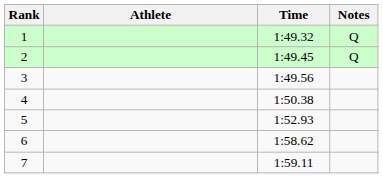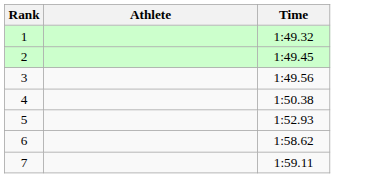 <table class="wikitable" style="text-align:center">
 <tr>
 <th width=40>Rank</th>
 <th width=250>Athlete</th>
 <th width=80>Time</th>
-<th width=50>Notes</th>
 </tr>
 <tr bgcolor=ccffcc>
 <td>1</td>
 <td align=left></td>
 <td>1:49.32</td>
-<td>Q</td>
 </tr>
 <tr bgcolor=ccffcc>
 <td>2</td>
 <td align=left></td>
 <td>1:49.45</td>
-<td>Q</td>
 </tr>
 <tr>
 <td>3</td>
 <td align=left></td>
 <td>1:49.56</td>
-<td></td>
 </tr>
 <tr>
 <td>4</td>
 <td align=left></td>
 <td>1:50.38</td>
-<td></td>
 </tr>
 <tr>
 <td>5</td>
 <td align=left></td>
 <td>1:52.93</td>
-<td></td>
 </tr>
 <tr>
 <td>6</td>
 <td align=left></td>
 <td>1:58.62</td>
-<td></td>
 </tr>
 <tr>
 <td>7</td>
 <td align=left></td>
 <td>1:59.11</td>
-<td></td>
 </tr>
 </table>
